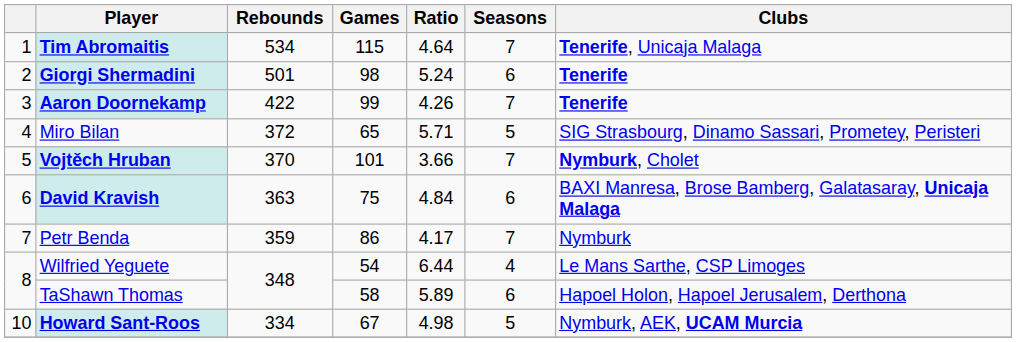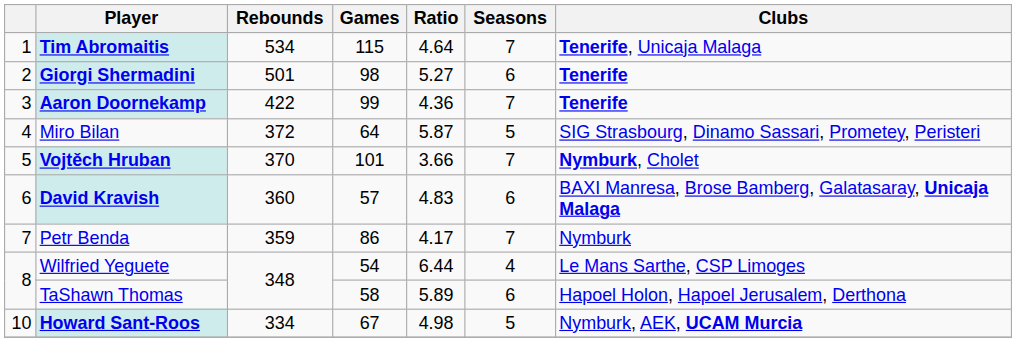 <table class="wikitable" width="900">
 <tr>
 <th></th>
 <th>Player</th>
 <th>Rebounds</th>
 <th>Games</th>
 <th>Ratio</th>
 <th>Seasons</th>
 <th width=400>Clubs</th>
 </tr>
 <tr>
 <td align="right">1</td>
 <td bgcolor="#CFECEC"> <strong><a href='#'>Tim Abromaitis</a></strong></td>
 <td align="center">534</td>
 <td align="center">115</td>
 <td align="center">4.64</td>
 <td align="center">7</td>
 <td><strong><a href='#'>Tenerife</a></strong>, <a href='#'>Unicaja Malaga</a></td>
 </tr>
 <tr>
 <td align="right">2</td>
 <td bgcolor="#CFECEC"> <strong><a href='#'>Giorgi Shermadini</a></strong></td>
 <td align="center">501</td>
 <td align="center">98</td>
-<td align="center">5.24</td>
+<td align="center">5.27</td>
 <td align="center">6</td>
 <td><strong><a href='#'>Tenerife</a></strong></td>
 </tr>
 <tr>
 <td align="right">3</td>
 <td bgcolor="#CFECEC"> <strong><a href='#'>Aaron Doornekamp</a></strong></td>
 <td align="center">422</td>
 <td align="center">99</td>
-<td align="center">4.26</td>
+<td align="center">4.36</td>
 <td align="center">7</td>
 <td><strong><a href='#'>Tenerife</a></strong></td>
 </tr>
 <tr>
 <td align="right">4</td>
 <td> <a href='#'>Miro Bilan</a></td>
 <td align="center">372</td>
-<td align="center">65</td>
-<td align="center">5.71</td>
+<td align="center">64</td>
+<td align="center">5.87</td>
 <td align="center">5</td>
 <td><a href='#'>SIG Strasbourg</a>, <a href='#'>Dinamo Sassari</a>, <a href='#'>Prometey</a>, <a href='#'>Peristeri</a></td>
 </tr>
 <tr>
 <td align="right">5</td>
 <td bgcolor="#CFECEC"> <strong><a href='#'>Vojtěch Hruban</a></strong></td>
 <td align="center">370</td>
 <td align="center">101</td>
 <td align="center">3.66</td>
 <td align="center">7</td>
 <td><strong><a href='#'>Nymburk</a></strong>, <a href='#'>Cholet</a></td>
 </tr>
 <tr>
 <td align="right">6</td>
 <td bgcolor="#CFECEC"> <strong><a href='#'>David Kravish</a></strong></td>
-<td align="center">363</td>
-<td align="center">75</td>
-<td align="center">4.84</td>
+<td align="center">360</td>
+<td align="center">57</td>
+<td align="center">4.83</td>
 <td align="center">6</td>
 <td><a href='#'>BAXI Manresa</a>, <a href='#'>Brose Bamberg</a>, <a href='#'>Galatasaray</a>, <strong><a href='#'>Unicaja Malaga</a></strong></td>
 </tr>
 <tr>
 <td align="right">7</td>
 <td> <a href='#'>Petr Benda</a></td>
 <td align="center">359</td>
 <td align="center">86</td>
 <td align="center">4.17</td>
 <td align="center">7</td>
 <td><a href='#'>Nymburk</a></td>
 </tr>
 <tr>
 <td rowspan=2 align="right">8</td>
 <td> <a href='#'>Wilfried Yeguete</a></td>
 <td rowspan=2 align="center">348</td>
 <td align="center">54</td>
 <td align="center">6.44</td>
 <td align="center">4</td>
 <td><a href='#'>Le Mans Sarthe</a>, <a href='#'>CSP Limoges</a></td>
 </tr>
 <tr>
 <td> <a href='#'>TaShawn Thomas</a></td>
 <td align="center">58</td>
 <td align="center">5.89</td>
 <td align="center">6</td>
 <td><a href='#'>Hapoel Holon</a>, <a href='#'>Hapoel Jerusalem</a>, <a href='#'>Derthona</a></td>
 </tr>
 <tr>
 <td align="right">10</td>
 <td bgcolor="#CFECEC"> <strong><a href='#'>Howard Sant-Roos</a></strong></td>
 <td align="center">334</td>
 <td align="center">67</td>
 <td align="center">4.98</td>
 <td align="center">5</td>
 <td><a href='#'>Nymburk</a>, <a href='#'>AEK</a>, <strong><a href='#'>UCAM Murcia</a></strong></td>
 </tr>
 <tr>
 </tr>
 </table>
